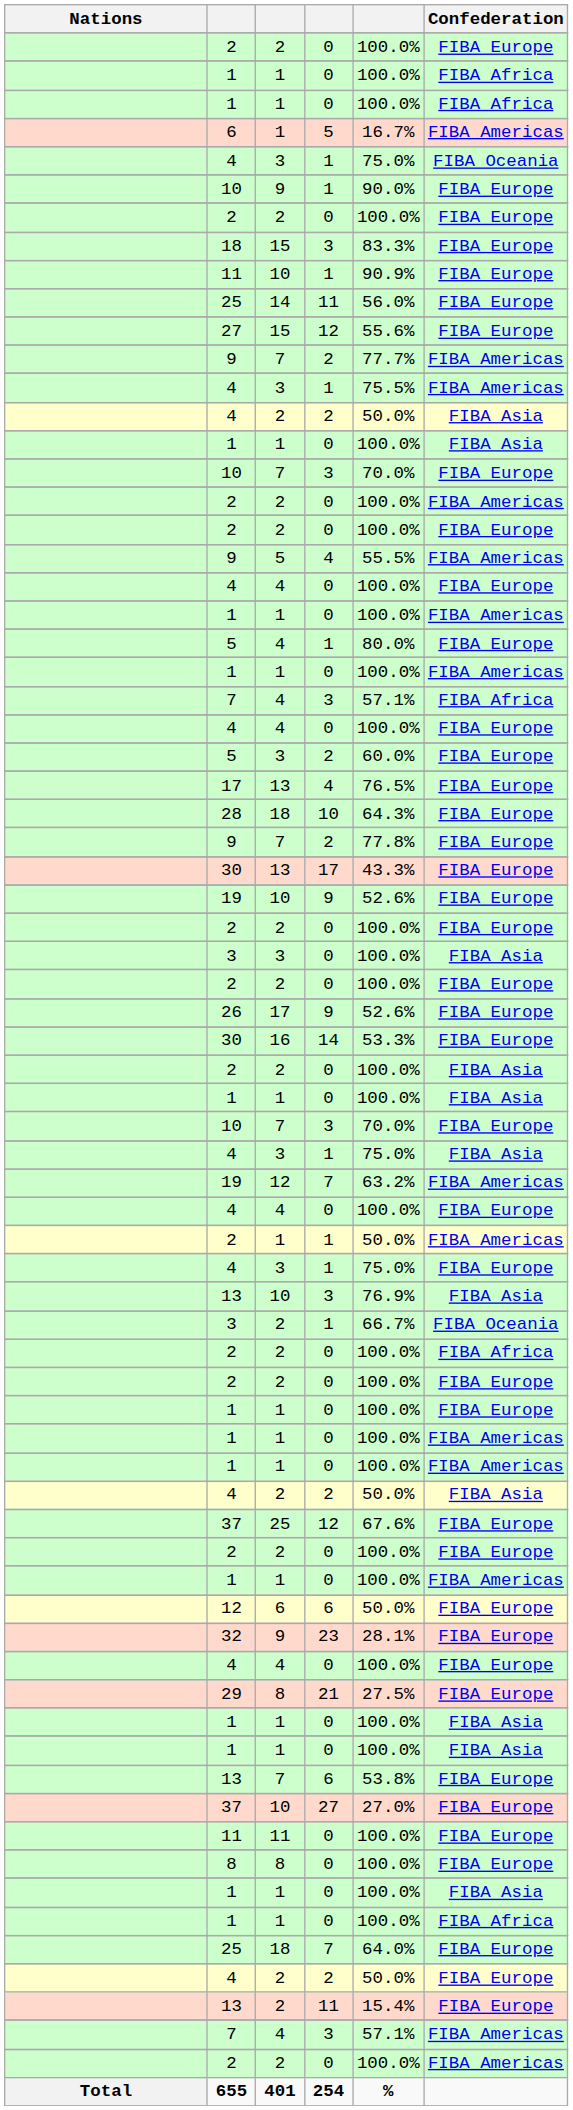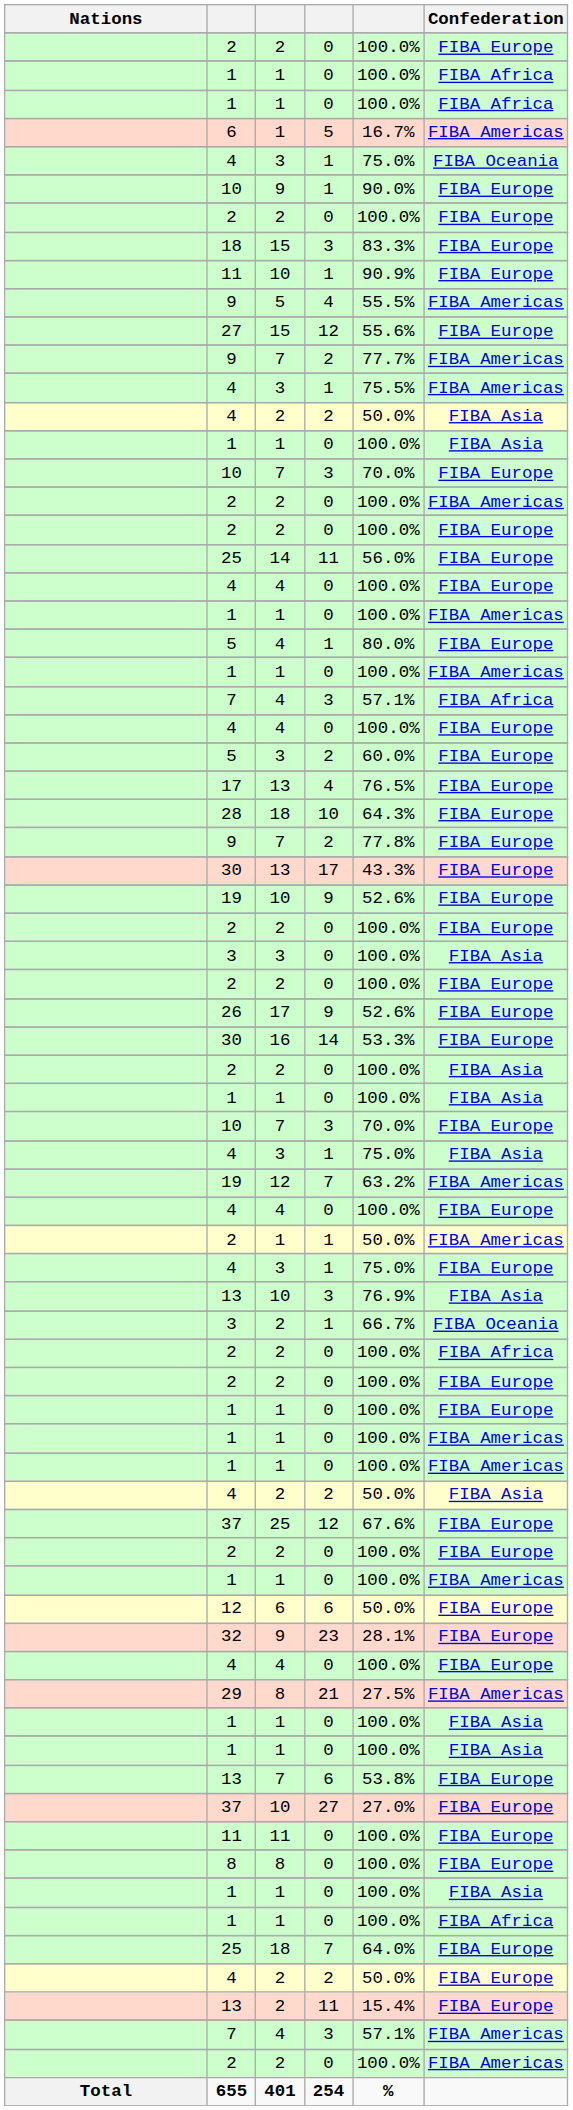 <table class="wikitable sortable collapsible collapsed" style="text-align: center; font-size: 100%;">
 <tr style="color:black;">
 <th style="width:145px;">Nations</th>
 <th width=30></th>
 <th width=30></th>
 <th width=30></th>
 <th width=35></th>
 <th>Confederation</th>
 </tr>
 <tr>
 </tr>
 <tr bgcolor=#CCFFCC>
 <td align=left></td>
 <td>2</td>
 <td>2</td>
 <td>0</td>
 <td>100.0%</td>
 <td><a href='#'>FIBA Europe</a></td>
 </tr>
 <tr>
 </tr>
 <tr bgcolor=#CCFFCC>
 <td align=left></td>
 <td>1</td>
 <td>1</td>
 <td>0</td>
 <td>100.0%</td>
 <td><a href='#'>FIBA Africa</a></td>
 </tr>
 <tr>
 </tr>
 <tr bgcolor=#CCFFCC>
 <td align=left></td>
 <td>1</td>
 <td>1</td>
 <td>0</td>
 <td>100.0%</td>
 <td><a href='#'>FIBA Africa</a></td>
 </tr>
 <tr>
 </tr>
 <tr bgcolor=#FFDACC>
 <td align=left></td>
 <td>6</td>
 <td>1</td>
 <td>5</td>
 <td>16.7%</td>
 <td><a href='#'>FIBA Americas</a></td>
 </tr>
 <tr>
 </tr>
 <tr bgcolor=#CCFFCC>
 <td align=left></td>
 <td>4</td>
 <td>3</td>
 <td>1</td>
 <td>75.0%</td>
 <td><a href='#'>FIBA Oceania</a></td>
 </tr>
 <tr>
 </tr>
 <tr bgcolor=#CCFFCC>
 <td align=left></td>
 <td>10</td>
 <td>9</td>
 <td>1</td>
 <td>90.0%</td>
 <td><a href='#'>FIBA Europe</a></td>
 </tr>
 <tr>
 </tr>
 <tr bgcolor=#CCFFCC>
 <td align=left></td>
 <td>2</td>
 <td>2</td>
 <td>0</td>
 <td>100.0%</td>
 <td><a href='#'>FIBA Europe</a></td>
 </tr>
 <tr>
 </tr>
 <tr bgcolor=#CCFFCC>
 <td align=left></td>
 <td>18</td>
 <td>15</td>
 <td>3</td>
 <td>83.3%</td>
 <td><a href='#'>FIBA Europe</a></td>
 </tr>
 <tr>
 </tr>
 <tr bgcolor=#CCFFCC>
 <td align=left></td>
 <td>11</td>
 <td>10</td>
 <td>1</td>
 <td>90.9%</td>
 <td><a href='#'>FIBA Europe</a></td>
 </tr>
 <tr>
 </tr>
 <tr bgcolor=#CCFFCC>
 <td align=left></td>
-<td>25</td>
-<td>14</td>
-<td>11</td>
-<td>56.0%</td>
-<td><a href='#'>FIBA Europe</a></td>
+<td>9</td>
+<td>5</td>
+<td>4</td>
+<td>55.5%</td>
+<td><a href='#'>FIBA Americas</a></td>
 </tr>
 <tr>
 </tr>
 <tr bgcolor=#CCFFCC>
 <td align=left></td>
 <td>27</td>
 <td>15</td>
 <td>12</td>
 <td>55.6%</td>
 <td><a href='#'>FIBA Europe</a></td>
 </tr>
 <tr>
 </tr>
 <tr bgcolor=#CCFFCC>
 <td align=left></td>
 <td>9</td>
 <td>7</td>
 <td>2</td>
 <td>77.7%</td>
 <td><a href='#'>FIBA Americas</a></td>
 </tr>
 <tr>
 </tr>
 <tr bgcolor=#CCFFCC>
 <td align=left></td>
 <td>4</td>
 <td>3</td>
 <td>1</td>
 <td>75.5%</td>
 <td><a href='#'>FIBA Americas</a></td>
 </tr>
 <tr>
 </tr>
 <tr bgcolor=#FFFFCC>
 <td align=left></td>
 <td>4</td>
 <td>2</td>
 <td>2</td>
 <td>50.0%</td>
 <td><a href='#'>FIBA Asia</a></td>
 </tr>
 <tr>
 </tr>
 <tr bgcolor=#CCFFCC>
 <td align=left></td>
 <td>1</td>
 <td>1</td>
 <td>0</td>
 <td>100.0%</td>
 <td><a href='#'>FIBA Asia</a></td>
 </tr>
 <tr>
 </tr>
 <tr bgcolor=#CCFFCC>
 <td align=left></td>
 <td>10</td>
 <td>7</td>
 <td>3</td>
 <td>70.0%</td>
 <td><a href='#'>FIBA Europe</a></td>
 </tr>
 <tr>
 </tr>
 <tr bgcolor=#CCFFCC>
 <td align=left></td>
 <td>2</td>
 <td>2</td>
 <td>0</td>
 <td>100.0%</td>
 <td><a href='#'>FIBA Americas</a></td>
 </tr>
 <tr>
 </tr>
 <tr bgcolor=#CCFFCC>
 <td align=left></td>
 <td>2</td>
 <td>2</td>
 <td>0</td>
 <td>100.0%</td>
 <td><a href='#'>FIBA Europe</a></td>
 </tr>
 <tr>
 </tr>
 <tr bgcolor=#CCFFCC>
 <td align=left></td>
-<td>9</td>
-<td>5</td>
-<td>4</td>
-<td>55.5%</td>
-<td><a href='#'>FIBA Americas</a></td>
+<td>25</td>
+<td>14</td>
+<td>11</td>
+<td>56.0%</td>
+<td><a href='#'>FIBA Europe</a></td>
 </tr>
 <tr>
 </tr>
 <tr bgcolor=#CCFFCC>
 <td align=left></td>
 <td>4</td>
 <td>4</td>
 <td>0</td>
 <td>100.0%</td>
 <td><a href='#'>FIBA Europe</a></td>
 </tr>
 <tr>
 </tr>
 <tr bgcolor=#CCFFCC>
 <td align=left></td>
 <td>1</td>
 <td>1</td>
 <td>0</td>
 <td>100.0%</td>
 <td><a href='#'>FIBA Americas</a></td>
 </tr>
 <tr>
 </tr>
 <tr bgcolor=#CCFFCC>
 <td align=left><em></em></td>
 <td>5</td>
 <td>4</td>
 <td>1</td>
 <td>80.0%</td>
 <td><a href='#'>FIBA Europe</a></td>
 </tr>
 <tr>
 </tr>
 <tr bgcolor=#CCFFCC>
 <td align=left></td>
 <td>1</td>
 <td>1</td>
 <td>0</td>
 <td>100.0%</td>
 <td><a href='#'>FIBA Americas</a></td>
 </tr>
 <tr>
 </tr>
 <tr bgcolor=#CCFFCC>
 <td align=left></td>
 <td>7</td>
 <td>4</td>
 <td>3</td>
 <td>57.1%</td>
 <td><a href='#'>FIBA Africa</a></td>
 </tr>
 <tr>
 </tr>
 <tr bgcolor=#CCFFCC>
 <td align=left><em></em></td>
 <td>4</td>
 <td>4</td>
 <td>0</td>
 <td>100.0%</td>
 <td><a href='#'>FIBA Europe</a></td>
 </tr>
 <tr>
 </tr>
 <tr bgcolor=#CCFFCC>
 <td align=left></td>
 <td>5</td>
 <td>3</td>
 <td>2</td>
 <td>60.0%</td>
 <td><a href='#'>FIBA Europe</a></td>
 </tr>
 <tr>
 </tr>
 <tr bgcolor=#CCFFCC>
 <td align=left></td>
 <td>17</td>
 <td>13</td>
 <td>4</td>
 <td>76.5%</td>
 <td><a href='#'>FIBA Europe</a></td>
 </tr>
 <tr>
 </tr>
 <tr bgcolor=#CCFFCC>
 <td align=left></td>
 <td>28</td>
 <td>18</td>
 <td>10</td>
 <td>64.3%</td>
 <td><a href='#'>FIBA Europe</a></td>
 </tr>
 <tr>
 </tr>
 <tr bgcolor=#CCFFCC>
 <td align=left></td>
 <td>9</td>
 <td>7</td>
 <td>2</td>
 <td>77.8%</td>
 <td><a href='#'>FIBA Europe</a></td>
 </tr>
 <tr>
 </tr>
 <tr bgcolor=#FFDACC>
 <td align=left></td>
 <td>30</td>
 <td>13</td>
 <td>17</td>
 <td>43.3%</td>
 <td><a href='#'>FIBA Europe</a></td>
 </tr>
 <tr>
 </tr>
 <tr bgcolor=#CCFFCC>
 <td align=left></td>
 <td>19</td>
 <td>10</td>
 <td>9</td>
 <td>52.6%</td>
 <td><a href='#'>FIBA Europe</a></td>
 </tr>
 <tr>
 </tr>
 <tr bgcolor=#CCFFCC>
 <td align=left></td>
 <td>2</td>
 <td>2</td>
 <td>0</td>
 <td>100.0%</td>
 <td><a href='#'>FIBA Europe</a></td>
 </tr>
 <tr>
 </tr>
 <tr bgcolor=#CCFFCC>
 <td align=left></td>
 <td>3</td>
 <td>3</td>
 <td>0</td>
 <td>100.0%</td>
 <td><a href='#'>FIBA Asia</a></td>
 </tr>
 <tr>
 </tr>
 <tr bgcolor=#CCFFCC>
 <td align=left></td>
 <td>2</td>
 <td>2</td>
 <td>0</td>
 <td>100.0%</td>
 <td><a href='#'>FIBA Europe</a></td>
 </tr>
 <tr>
 </tr>
 <tr bgcolor=#CCFFCC>
 <td align=left></td>
 <td>26</td>
 <td>17</td>
 <td>9</td>
 <td>52.6%</td>
 <td><a href='#'>FIBA Europe</a></td>
 </tr>
 <tr>
 </tr>
 <tr bgcolor=#CCFFCC>
 <td align=left></td>
 <td>30</td>
 <td>16</td>
 <td>14</td>
 <td>53.3%</td>
 <td><a href='#'>FIBA Europe</a></td>
 </tr>
 <tr>
 </tr>
 <tr bgcolor=#CCFFCC>
 <td align=left></td>
 <td>2</td>
 <td>2</td>
 <td>0</td>
 <td>100.0%</td>
 <td><a href='#'>FIBA Asia</a></td>
 </tr>
 <tr>
 </tr>
 <tr bgcolor=#CCFFCC>
 <td align=left></td>
 <td>1</td>
 <td>1</td>
 <td>0</td>
 <td>100.0%</td>
 <td><a href='#'>FIBA Asia</a></td>
 </tr>
 <tr>
 </tr>
 <tr bgcolor=#CCFFCC>
 <td align=left></td>
 <td>10</td>
 <td>7</td>
 <td>3</td>
 <td>70.0%</td>
 <td><a href='#'>FIBA Europe</a></td>
 </tr>
 <tr>
 </tr>
 <tr bgcolor=#CCFFCC>
 <td align=left></td>
 <td>4</td>
 <td>3</td>
 <td>1</td>
 <td>75.0%</td>
 <td><a href='#'>FIBA Asia</a></td>
 </tr>
 <tr>
 </tr>
 <tr bgcolor=#CCFFCC>
 <td align=left></td>
 <td>19</td>
 <td>12</td>
 <td>7</td>
 <td>63.2%</td>
 <td><a href='#'>FIBA Americas</a></td>
 </tr>
 <tr>
 </tr>
 <tr bgcolor=#CCFFCC>
 <td align=left></td>
 <td>4</td>
 <td>4</td>
 <td>0</td>
 <td>100.0%</td>
 <td><a href='#'>FIBA Europe</a></td>
 </tr>
 <tr>
 </tr>
 <tr bgcolor=#FFFFCC>
 <td align=left></td>
 <td>2</td>
 <td>1</td>
 <td>1</td>
 <td>50.0%</td>
 <td><a href='#'>FIBA Americas</a></td>
 </tr>
 <tr>
 </tr>
 <tr bgcolor=#CCFFCC>
 <td align=left></td>
 <td>4</td>
 <td>3</td>
 <td>1</td>
 <td>75.0%</td>
 <td><a href='#'>FIBA Europe</a></td>
 </tr>
 <tr>
 </tr>
 <tr bgcolor=#CCFFCC>
 <td align=left></td>
 <td>13</td>
 <td>10</td>
 <td>3</td>
 <td>76.9%</td>
 <td><a href='#'>FIBA Asia</a></td>
 </tr>
 <tr>
 </tr>
 <tr bgcolor=#CCFFCC>
 <td align=left></td>
 <td>3</td>
 <td>2</td>
 <td>1</td>
 <td>66.7%</td>
 <td><a href='#'>FIBA Oceania</a></td>
 </tr>
 <tr>
 </tr>
 <tr bgcolor=#CCFFCC>
 <td align=left></td>
 <td>2</td>
 <td>2</td>
 <td>0</td>
 <td>100.0%</td>
 <td><a href='#'>FIBA Africa</a></td>
 </tr>
 <tr>
 </tr>
 <tr bgcolor=#CCFFCC>
 <td align=left></td>
 <td>2</td>
 <td>2</td>
 <td>0</td>
 <td>100.0%</td>
 <td><a href='#'>FIBA Europe</a></td>
 </tr>
 <tr>
 </tr>
 <tr bgcolor=#CCFFCC>
 <td align=left></td>
 <td>1</td>
 <td>1</td>
 <td>0</td>
 <td>100.0%</td>
 <td><a href='#'>FIBA Europe</a></td>
 </tr>
 <tr>
 </tr>
 <tr bgcolor=#CCFFCC>
 <td align=left></td>
 <td>1</td>
 <td>1</td>
 <td>0</td>
 <td>100.0%</td>
 <td><a href='#'>FIBA Americas</a></td>
 </tr>
 <tr>
 </tr>
 <tr bgcolor=#CCFFCC>
 <td align=left></td>
 <td>1</td>
 <td>1</td>
 <td>0</td>
 <td>100.0%</td>
 <td><a href='#'>FIBA Americas</a></td>
 </tr>
 <tr>
 </tr>
 <tr bgcolor=#FFFFCC>
 <td align=left></td>
 <td>4</td>
 <td>2</td>
 <td>2</td>
 <td>50.0%</td>
 <td><a href='#'>FIBA Asia</a></td>
 </tr>
 <tr>
 </tr>
 <tr bgcolor=#CCFFCC>
 <td align=left></td>
 <td>37</td>
 <td>25</td>
 <td>12</td>
 <td>67.6%</td>
 <td><a href='#'>FIBA Europe</a></td>
 </tr>
 <tr>
 </tr>
 <tr bgcolor=#CCFFCC>
 <td align=left></td>
 <td>2</td>
 <td>2</td>
 <td>0</td>
 <td>100.0%</td>
 <td><a href='#'>FIBA Europe</a></td>
 </tr>
 <tr>
 </tr>
 <tr bgcolor=#CCFFCC>
 <td align=left></td>
 <td>1</td>
 <td>1</td>
 <td>0</td>
 <td>100.0%</td>
 <td><a href='#'>FIBA Americas</a></td>
 </tr>
 <tr>
 </tr>
 <tr bgcolor=#FFFFCC>
 <td align=left></td>
 <td>12</td>
 <td>6</td>
 <td>6</td>
 <td>50.0%</td>
 <td><a href='#'>FIBA Europe</a></td>
 </tr>
 <tr>
 </tr>
 <tr bgcolor=#FFDACC>
 <td align=left></td>
 <td>32</td>
 <td>9</td>
 <td>23</td>
 <td>28.1%</td>
 <td><a href='#'>FIBA Europe</a></td>
 </tr>
 <tr>
 </tr>
 <tr bgcolor=#CCFFCC>
 <td align=left><em></em></td>
 <td>4</td>
 <td>4</td>
 <td>0</td>
 <td>100.0%</td>
 <td><a href='#'>FIBA Europe</a></td>
 </tr>
 <tr>
 </tr>
 <tr bgcolor=#FFDACC>
 <td align=left></td>
 <td>29</td>
 <td>8</td>
 <td>21</td>
 <td>27.5%</td>
-<td><a href='#'>FIBA Europe</a></td>
+<td><a href='#'>FIBA Americas</a></td>
 </tr>
 <tr>
 </tr>
 <tr bgcolor=#CCFFCC>
 <td align=left></td>
 <td>1</td>
 <td>1</td>
 <td>0</td>
 <td>100.0%</td>
 <td><a href='#'>FIBA Asia</a></td>
 </tr>
 <tr>
 </tr>
 <tr bgcolor=#CCFFCC>
 <td align=left></td>
 <td>1</td>
 <td>1</td>
 <td>0</td>
 <td>100.0%</td>
 <td><a href='#'>FIBA Asia</a></td>
 </tr>
 <tr>
 </tr>
 <tr bgcolor=#CCFFCC>
 <td align=left></td>
 <td>13</td>
 <td>7</td>
 <td>6</td>
 <td>53.8%</td>
 <td><a href='#'>FIBA Europe</a></td>
 </tr>
 <tr>
 </tr>
 <tr bgcolor=#FFDACC>
 <td align=left></td>
 <td>37</td>
 <td>10</td>
 <td>27</td>
 <td>27.0%</td>
 <td><a href='#'>FIBA Europe</a></td>
 </tr>
 <tr>
 </tr>
 <tr bgcolor=#CCFFCC>
 <td align=left></td>
 <td>11</td>
 <td>11</td>
 <td>0</td>
 <td>100.0%</td>
 <td><a href='#'>FIBA Europe</a></td>
 </tr>
 <tr>
 </tr>
 <tr bgcolor=#CCFFCC>
 <td align=left></td>
 <td>8</td>
 <td>8</td>
 <td>0</td>
 <td>100.0%</td>
 <td><a href='#'>FIBA Europe</a></td>
 </tr>
 <tr>
 </tr>
 <tr bgcolor=#CCFFCC>
 <td align=left></td>
 <td>1</td>
 <td>1</td>
 <td>0</td>
 <td>100.0%</td>
 <td><a href='#'>FIBA Asia</a></td>
 </tr>
 <tr>
 </tr>
 <tr bgcolor=#CCFFCC>
 <td align=left></td>
 <td>1</td>
 <td>1</td>
 <td>0</td>
 <td>100.0%</td>
 <td><a href='#'>FIBA Africa</a></td>
 </tr>
 <tr>
 </tr>
 <tr bgcolor=#CCFFCC>
 <td align=left></td>
 <td>25</td>
 <td>18</td>
 <td>7</td>
 <td>64.0%</td>
 <td><a href='#'>FIBA Europe</a></td>
 </tr>
 <tr>
 </tr>
 <tr bgcolor=#FFFFCC>
 <td align=left></td>
 <td>4</td>
 <td>2</td>
 <td>2</td>
 <td>50.0%</td>
 <td><a href='#'>FIBA Europe</a></td>
 </tr>
 <tr bgcolor=#FFDACC>
 <td align=left></td>
 <td>13</td>
 <td>2</td>
 <td>11</td>
 <td>15.4%</td>
 <td><a href='#'>FIBA Europe</a></td>
 </tr>
 <tr>
 </tr>
 <tr bgcolor=#CCFFCC>
 <td align=left></td>
 <td>7</td>
 <td>4</td>
 <td>3</td>
 <td>57.1%</td>
 <td><a href='#'>FIBA Americas</a></td>
 </tr>
 <tr>
 </tr>
 <tr bgcolor=#CCFFCC>
 <td align=left></td>
 <td>2</td>
 <td>2</td>
 <td>0</td>
 <td>100.0%</td>
 <td><a href='#'>FIBA Americas</a></td>
 </tr>
 <tr class="sortbottom">
 <th>Total</th>
 <td><strong>655</strong></td>
 <td><strong>401</strong></td>
 <td><strong>254</strong></td>
 <td><strong>%</strong></td>
 </tr>
 </table>
